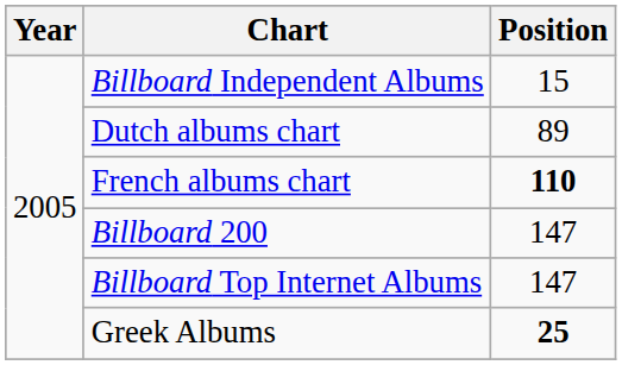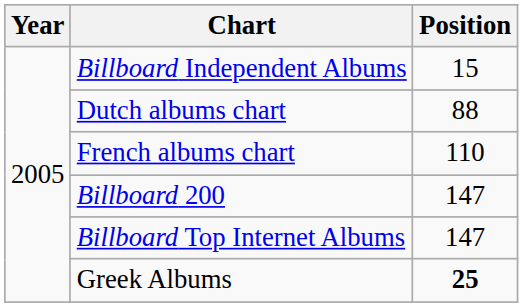 <table class="wikitable">
 <tr>
 <th>Year</th>
 <th>Chart</th>
 <th>Position</th>
 </tr>
 <tr>
 <td rowspan="6">2005</td>
 <td><a href='#'><em>Billboard</em> Independent Albums</a></td>
 <td align="center">15</td>
 </tr>
 <tr>
 <td><a href='#'>Dutch albums chart</a></td>
-<td align="center">89</td>
+<td align="center">88</td>
 </tr>
 <tr>
 <td><a href='#'>French albums chart</a></td>
-<td align="center"><strong>110</strong></td>
+<td align="center">110</td>
 </tr>
 <tr>
 <td><a href='#'><em>Billboard</em> 200</a></td>
 <td align="center">147</td>
 </tr>
 <tr>
 <td><a href='#'><em>Billboard</em> Top Internet Albums</a></td>
 <td align="center">147</td>
 </tr>
 <tr>
 <td>Greek Albums</td>
 <td align="center"><strong>25</strong></td>
 </tr>
 </table>
